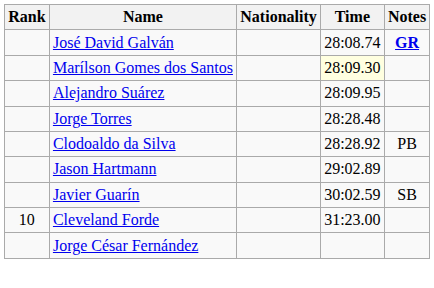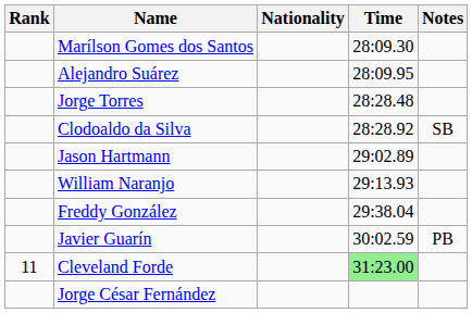 <table class="wikitable sortable" style="text-align:center">
 <tr>
 <th>Rank</th>
 <th>Name</th>
 <th>Nationality</th>
 <th>Time</th>
 <th>Notes</th>
 </tr>
 <tr>
 <td></td>
-<td align=left><a href='#'>José David Galván</a></td>
-<td align=left></td>
-<td>28:08.74</td>
-<td><strong><a href='#'>GR</a></strong></td>
-</tr>
-<tr>
-<td></td>
 <td align=left><a href='#'>Marílson Gomes dos Santos</a></td>
 <td align=left></td>
-<td style="background: lightyellow;">28:09.30</td>
+<td>28:09.30</td>
 <td></td>
 </tr>
 <tr>
 <td></td>
 <td align=left><a href='#'>Alejandro Suárez</a></td>
 <td align=left></td>
 <td>28:09.95</td>
 <td></td>
 </tr>
 <tr>
 <td></td>
 <td align=left><a href='#'>Jorge Torres</a></td>
 <td align=left></td>
 <td>28:28.48</td>
 <td></td>
 </tr>
 <tr>
 <td></td>
 <td align=left><a href='#'>Clodoaldo da Silva</a></td>
 <td align=left></td>
 <td>28:28.92</td>
-<td>PB</td>
+<td>SB</td>
 </tr>
 <tr>
 <td></td>
 <td align=left><a href='#'>Jason Hartmann</a></td>
 <td align=left></td>
 <td>29:02.89</td>
 <td></td>
 </tr>
 <tr>
 <td></td>
+<td align=left><a href='#'>William Naranjo</a></td>
+<td align=left></td>
+<td>29:13.93</td>
+<td></td>
+</tr>
+<tr>
+<td></td>
+<td align=left><a href='#'>Freddy González</a></td>
+<td align=left></td>
+<td>29:38.04</td>
+<td></td>
+</tr>
+<tr>
+<td></td>
 <td align=left><a href='#'>Javier Guarín</a></td>
 <td align=left></td>
 <td>30:02.59</td>
-<td>SB</td>
+<td>PB</td>
 </tr>
 <tr>
-<td>10</td>
+<td>11</td>
 <td align=left><a href='#'>Cleveland Forde</a></td>
 <td align=left></td>
-<td>31:23.00</td>
+<td style="background: lightgreen;">31:23.00</td>
 <td></td>
 </tr>
 <tr>
 <td></td>
 <td align=left><a href='#'>Jorge César Fernández</a></td>
 <td align=left></td>
 <td></td>
 <td></td>
 </tr>
 </table>
